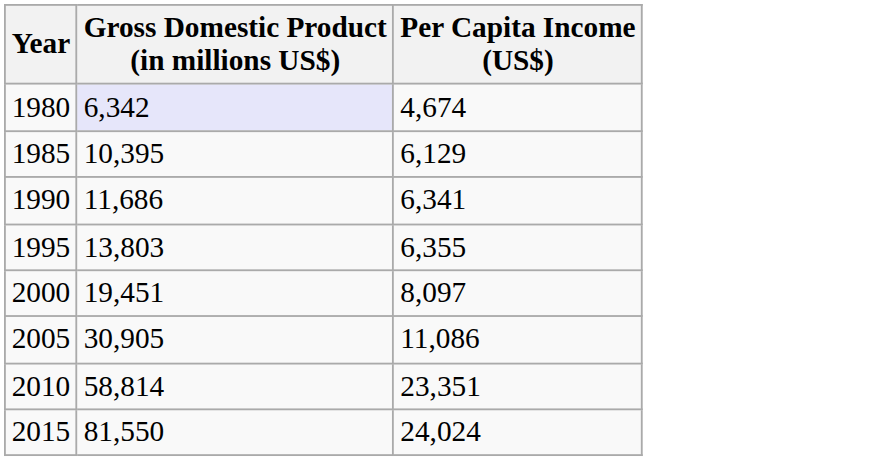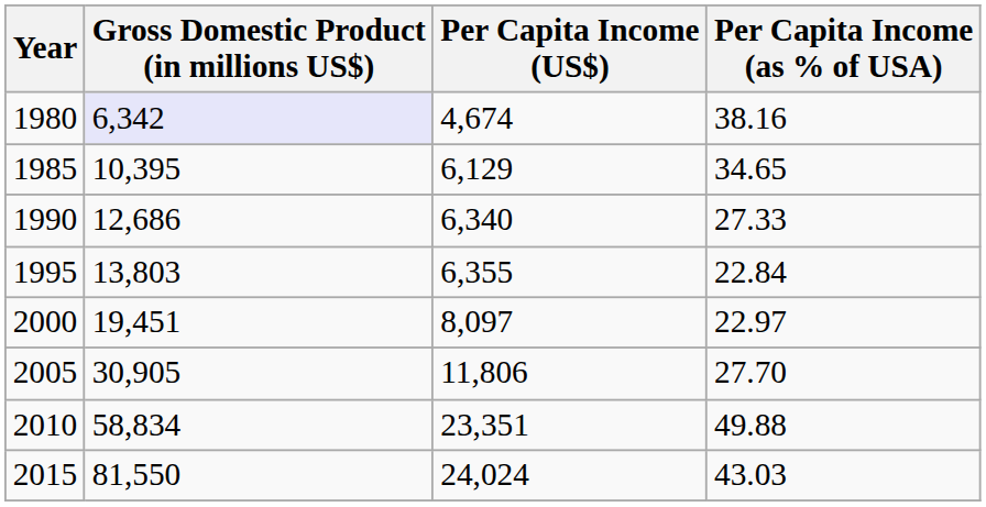 <table class="wikitable">
 <tr>
 <th>Year</th>
 <th>Gross Domestic Product<br> (in millions US$)</th>
 <th>Per Capita Income<br> (US$)</th>
+<th>Per Capita Income<br> (as % of USA)</th>
 </tr>
 <tr>
 <td>1980</td>
 <td style="background: lavender;">6,342</td>
 <td>4,674</td>
+<td>38.16</td>
 </tr>
 <tr>
 <td>1985</td>
 <td>10,395</td>
 <td>6,129</td>
+<td>34.65</td>
 </tr>
 <tr>
 <td>1990</td>
-<td>11,686</td>
-<td>6,341</td>
+<td>12,686</td>
+<td>6,340</td>
+<td>27.33</td>
 </tr>
 <tr>
 <td>1995</td>
 <td>13,803</td>
 <td>6,355</td>
+<td>22.84</td>
 </tr>
 <tr>
 <td>2000</td>
 <td>19,451</td>
 <td>8,097</td>
+<td>22.97</td>
 </tr>
 <tr>
 <td>2005</td>
 <td>30,905</td>
-<td>11,086</td>
+<td>11,806</td>
+<td>27.70</td>
 </tr>
 <tr>
 <td>2010</td>
-<td>58,814</td>
+<td>58,834</td>
 <td>23,351</td>
+<td>49.88</td>
 </tr>
 <tr>
 <td>2015</td>
 <td>81,550</td>
 <td>24,024</td>
+<td>43.03</td>
 </tr>
 </table>
